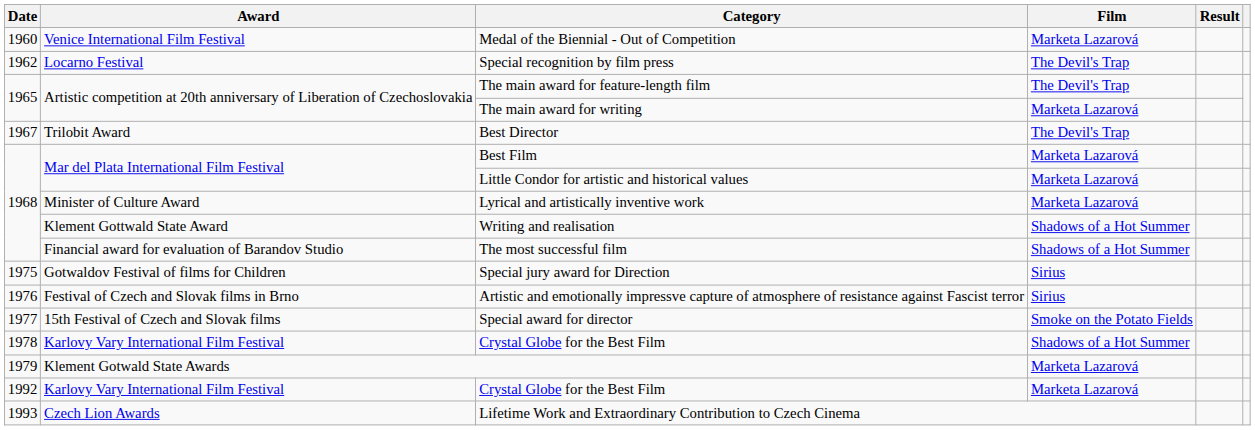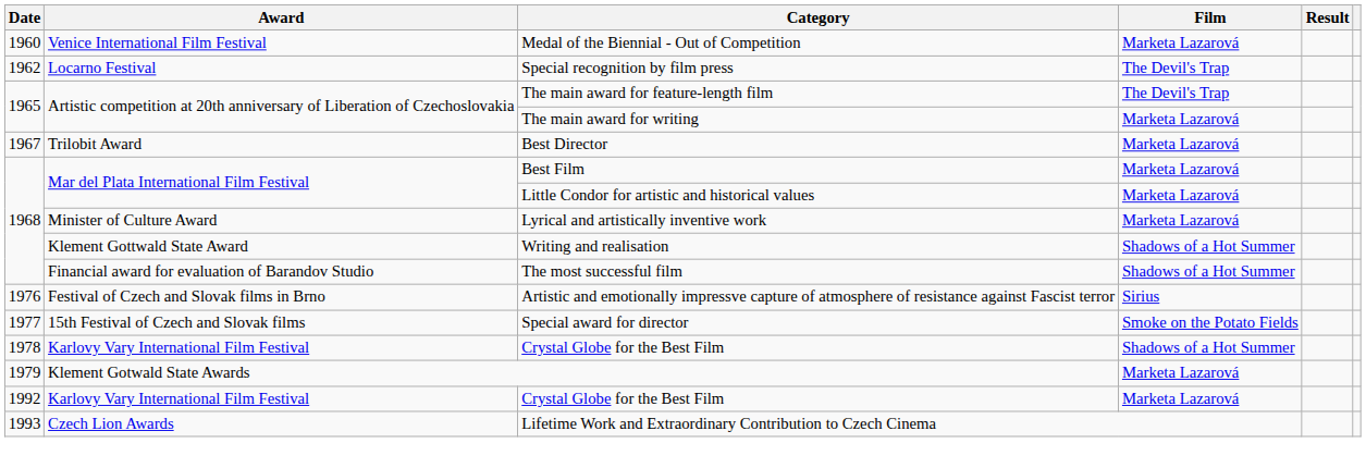 <table class="wikitable sortable";">
 <tr>
 <th scope="col">Date</th>
 <th scope="col">Award</th>
 <th scope="col">Category</th>
 <th scope="col">Film</th>
 <th scope="col">Result</th>
 <th scope="col" class="unsortable"></th>
 </tr>
 <tr>
 <td>1960</td>
 <td><a href='#'>Venice International Film Festival</a></td>
 <td>Medal of the Biennial - Out of Competition</td>
 <td><a href='#'>Marketa Lazarová</a></td>
 <td></td>
 <td></td>
 </tr>
 <tr>
 <td>1962</td>
 <td><a href='#'>Locarno Festival</a></td>
 <td>Special recognition by film press</td>
 <td><a href='#'>The Devil's Trap</a></td>
 <td></td>
 <td></td>
 </tr>
 <tr>
 <td rowspan="2">1965</td>
 <td rowspan="2">Artistic competition at 20th anniversary of Liberation of Czechoslovakia</td>
 <td>The main award for feature-length film</td>
 <td><a href='#'>The Devil's Trap</a></td>
 <td></td>
 <td rowspan="2"></td>
 </tr>
 <tr>
 <td>The main award for writing</td>
 <td><a href='#'>Marketa Lazarová</a></td>
 <td></td>
 </tr>
 <tr>
 <td>1967</td>
 <td>Trilobit Award</td>
 <td>Best Director</td>
-<td><a href='#'>The Devil's Trap</a></td>
+<td><a href='#'>Marketa Lazarová</a></td>
 <td></td>
 <td></td>
 </tr>
 <tr>
 <td rowspan="5">1968</td>
 <td rowspan="2"><a href='#'>Mar del Plata International Film Festival</a></td>
 <td>Best Film</td>
 <td><a href='#'>Marketa Lazarová</a></td>
 <td></td>
 <td></td>
 </tr>
 <tr>
 <td>Little Condor for artistic and historical values</td>
 <td><a href='#'>Marketa Lazarová</a></td>
 <td></td>
 <td></td>
 </tr>
 <tr>
 <td>Minister of Culture Award</td>
 <td>Lyrical and artistically inventive work</td>
 <td><a href='#'>Marketa Lazarová</a></td>
 <td></td>
 <td></td>
 </tr>
 <tr>
 <td>Klement Gottwald State Award</td>
 <td>Writing and realisation</td>
 <td><a href='#'>Shadows of a Hot Summer</a></td>
 <td></td>
 <td></td>
 </tr>
 <tr>
 <td>Financial award for evaluation of Barandov Studio</td>
 <td>The most successful film</td>
 <td><a href='#'>Shadows of a Hot Summer</a></td>
-<td></td>
-<td></td>
-</tr>
-<tr>
-<td>1975</td>
-<td>Gotwaldov Festival of films for Children</td>
-<td>Special jury award for Direction</td>
-<td><a href='#'>Sirius</a></td>
 <td></td>
 <td></td>
 </tr>
 <tr>
 <td>1976</td>
 <td>Festival of Czech and Slovak films in Brno</td>
 <td>Artistic and emotionally impressve capture of atmosphere of resistance against Fascist terror</td>
 <td><a href='#'>Sirius</a></td>
 <td></td>
 <td></td>
 </tr>
 <tr>
 <td>1977</td>
 <td>15th Festival of Czech and Slovak films</td>
 <td>Special award for director</td>
 <td><a href='#'>Smoke on the Potato Fields</a></td>
 <td></td>
 <td></td>
 </tr>
 <tr>
 <td>1978</td>
 <td><a href='#'>Karlovy Vary International Film Festival</a></td>
 <td><a href='#'>Crystal Globe</a> for the Best Film</td>
 <td><a href='#'>Shadows of a Hot Summer</a></td>
 <td></td>
 <td></td>
 </tr>
 <tr>
 <td>1979</td>
 <td colspan="2">Klement Gotwald State Awards</td>
 <td><a href='#'>Marketa Lazarová</a></td>
 <td></td>
 <td></td>
 </tr>
 <tr>
 <td>1992</td>
 <td><a href='#'>Karlovy Vary International Film Festival</a></td>
 <td><a href='#'>Crystal Globe</a> for the Best Film</td>
 <td><a href='#'>Marketa Lazarová</a></td>
 <td></td>
 <td></td>
 </tr>
 <tr>
 <td>1993</td>
 <td><a href='#'>Czech Lion Awards</a></td>
 <td colspan="2">Lifetime Work and Extraordinary Contribution to Czech Cinema</td>
 <td></td>
 <td></td>
 </tr>
 </table>
